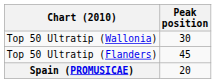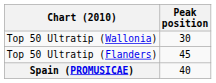 <table class="wikitable sortable">
 <tr>
 <th>Chart (2010)</th>
 <th>Peak<br>position</th>
 </tr>
 <tr>
 <td>Top 50 Ultratip (<a href='#'>Wallonia</a>)</td>
 <td align="center">30</td>
 </tr>
 <tr>
 <td>Top 50 Ultratip (<a href='#'>Flanders</a>)</td>
 <td align="center">45</td>
 </tr>
 <tr>
 <th scope="row">Spain (<a href='#'>PROMUSICAE</a>)</th>
-<td style="text-align:center;">20</td>
+<td style="text-align:center;">40</td>
 </tr>
 </table>
